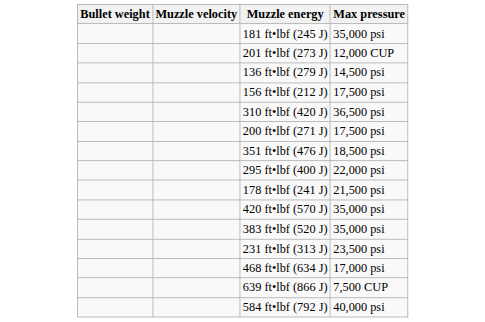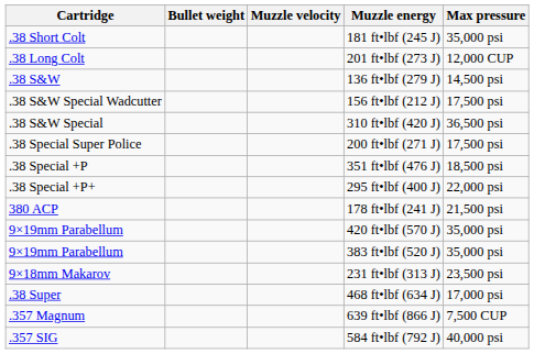 <table class="wikitable sortable" style="margin:auto;">
 <tr>
+<th>Cartridge</th>
 <th>Bullet weight</th>
 <th>Muzzle velocity</th>
 <th>Muzzle energy</th>
 <th>Max pressure</th>
 </tr>
 <tr>
+<td><a href='#'>.38 Short Colt</a></td>
 <td></td>
 <td></td>
 <td>181 ft•lbf (245 J)</td>
 <td>35,000 psi</td>
 </tr>
 <tr>
+<td><a href='#'>.38 Long Colt</a></td>
 <td></td>
 <td></td>
 <td>201 ft•lbf (273 J)</td>
 <td>12,000 CUP</td>
 </tr>
 <tr>
+<td><a href='#'>.38 S&W</a></td>
 <td></td>
 <td></td>
 <td>136 ft•lbf (279 J)</td>
 <td>14,500 psi</td>
 </tr>
 <tr>
+<td>.38 S&W Special Wadcutter</td>
 <td></td>
 <td></td>
 <td>156 ft•lbf (212 J)</td>
 <td>17,500 psi</td>
 </tr>
 <tr>
+<td>.38 S&W Special</td>
 <td></td>
 <td></td>
 <td>310 ft•lbf (420 J)</td>
 <td>36,500 psi</td>
 </tr>
 <tr>
+<td>.38 Special Super Police</td>
 <td></td>
 <td></td>
 <td>200 ft•lbf (271 J)</td>
 <td>17,500 psi</td>
 </tr>
 <tr>
+<td>.38 Special +P</td>
 <td></td>
 <td></td>
 <td>351 ft•lbf (476 J)</td>
 <td>18,500 psi</td>
 </tr>
 <tr>
+<td>.38 Special +P+</td>
 <td></td>
 <td></td>
 <td>295 ft•lbf (400 J)</td>
 <td>22,000 psi</td>
 </tr>
 <tr>
+<td><a href='#'>380 ACP</a></td>
 <td></td>
 <td></td>
 <td>178 ft•lbf (241 J)</td>
 <td>21,500 psi</td>
 </tr>
 <tr>
+<td><a href='#'>9×19mm Parabellum</a></td>
 <td></td>
 <td></td>
 <td>420 ft•lbf (570 J)</td>
 <td>35,000 psi</td>
 </tr>
 <tr>
+<td><a href='#'>9×19mm Parabellum</a></td>
 <td></td>
 <td></td>
 <td>383 ft•lbf (520 J)</td>
 <td>35,000 psi</td>
 </tr>
 <tr>
+<td><a href='#'>9×18mm Makarov</a></td>
 <td></td>
 <td></td>
 <td>231 ft•lbf (313 J)</td>
 <td>23,500 psi</td>
 </tr>
 <tr>
+<td><a href='#'>.38 Super</a></td>
 <td></td>
 <td></td>
 <td>468 ft•lbf (634 J)</td>
 <td>17,000 psi</td>
 </tr>
 <tr>
+<td><a href='#'>.357 Magnum</a></td>
 <td></td>
 <td></td>
 <td>639 ft•lbf (866 J)</td>
 <td>7,500 CUP</td>
 </tr>
 <tr>
+<td><a href='#'>.357 SIG</a></td>
 <td></td>
 <td></td>
 <td>584 ft•lbf (792 J)</td>
 <td>40,000 psi</td>
 </tr>
 </table>
